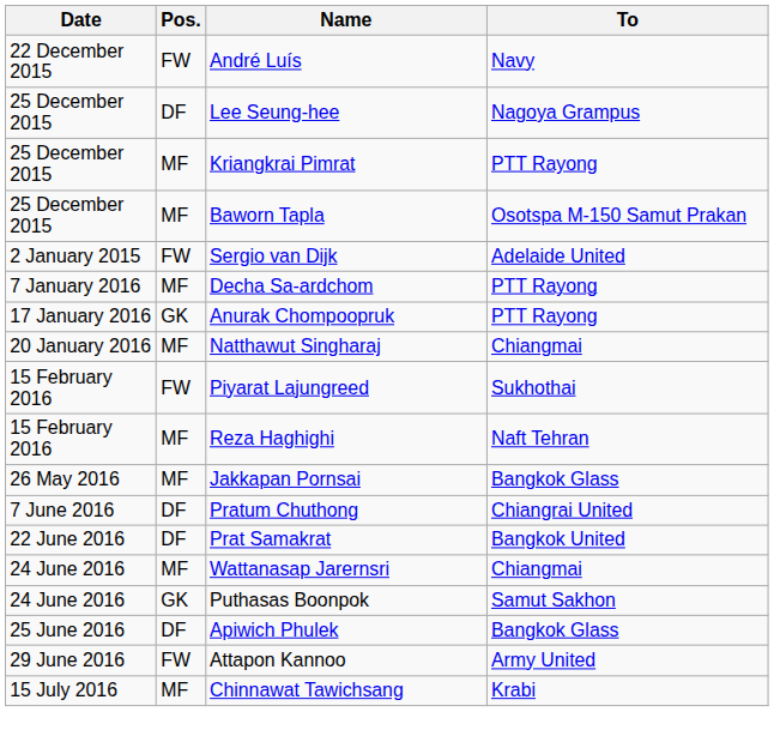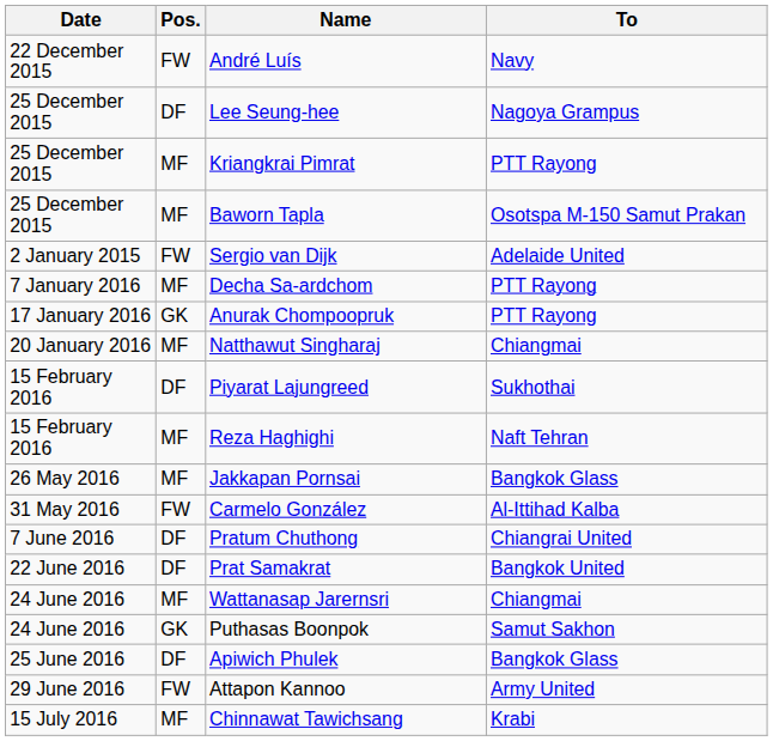 <table class="wikitable">
 <tr>
 <th width="120">Date</th>
 <th>Pos.</th>
 <th width="230">Name</th>
 <th width="230">To</th>
 </tr>
 <tr>
 <td>22 December 2015</td>
 <td>FW</td>
 <td> <a href='#'>André Luís</a></td>
 <td> <a href='#'>Navy</a></td>
 </tr>
 <tr>
 <td>25 December 2015</td>
 <td>DF</td>
 <td> <a href='#'>Lee Seung-hee</a></td>
 <td> <a href='#'>Nagoya Grampus</a></td>
 </tr>
 <tr>
 <td>25 December 2015</td>
 <td>MF</td>
 <td> <a href='#'>Kriangkrai Pimrat</a></td>
 <td> <a href='#'>PTT Rayong</a></td>
 </tr>
 <tr>
 <td>25 December 2015</td>
 <td>MF</td>
 <td> <a href='#'>Baworn Tapla</a></td>
 <td> <a href='#'>Osotspa M-150 Samut Prakan</a></td>
 </tr>
 <tr>
 <td>2 January 2015</td>
 <td>FW</td>
 <td> <a href='#'>Sergio van Dijk</a></td>
 <td> <a href='#'>Adelaide United</a></td>
 </tr>
 <tr>
 <td>7 January 2016</td>
 <td>MF</td>
 <td> <a href='#'>Decha Sa-ardchom</a></td>
 <td> <a href='#'>PTT Rayong</a></td>
 </tr>
 <tr>
 <td>17 January 2016</td>
 <td>GK</td>
 <td> <a href='#'>Anurak Chompoopruk</a></td>
 <td> <a href='#'>PTT Rayong</a></td>
 </tr>
 <tr>
 <td>20 January 2016</td>
 <td>MF</td>
 <td> <a href='#'>Natthawut Singharaj</a></td>
 <td> <a href='#'>Chiangmai</a></td>
 </tr>
 <tr>
 <td>15 February 2016</td>
-<td>FW</td>
+<td>DF</td>
 <td> <a href='#'>Piyarat Lajungreed</a></td>
 <td> <a href='#'>Sukhothai</a></td>
 </tr>
 <tr>
 <td>15 February 2016</td>
 <td>MF</td>
 <td> <a href='#'>Reza Haghighi</a></td>
 <td> <a href='#'>Naft Tehran</a></td>
 </tr>
 <tr>
 <td>26 May 2016</td>
 <td>MF</td>
 <td> <a href='#'>Jakkapan Pornsai</a></td>
 <td> <a href='#'>Bangkok Glass</a></td>
+</tr>
+<tr>
+<td>31 May 2016</td>
+<td>FW</td>
+<td> <a href='#'>Carmelo González</a></td>
+<td> <a href='#'>Al-Ittihad Kalba</a></td>
 </tr>
 <tr>
 <td>7 June 2016</td>
 <td>DF</td>
 <td> <a href='#'>Pratum Chuthong</a></td>
 <td> <a href='#'>Chiangrai United</a></td>
 </tr>
 <tr>
 <td>22 June 2016</td>
 <td>DF</td>
 <td> <a href='#'>Prat Samakrat</a></td>
 <td> <a href='#'>Bangkok United</a></td>
 </tr>
 <tr>
 <td>24 June 2016</td>
 <td>MF</td>
 <td> <a href='#'>Wattanasap Jarernsri</a></td>
 <td> <a href='#'>Chiangmai</a></td>
 </tr>
 <tr>
 <td>24 June 2016</td>
 <td>GK</td>
 <td> Puthasas Boonpok</td>
 <td> <a href='#'>Samut Sakhon</a></td>
 </tr>
 <tr>
 <td>25 June 2016</td>
 <td>DF</td>
 <td> <a href='#'>Apiwich Phulek</a></td>
 <td> <a href='#'>Bangkok Glass</a></td>
 </tr>
 <tr>
 <td>29 June 2016</td>
 <td>FW</td>
 <td> Attapon Kannoo</td>
 <td> <a href='#'>Army United</a></td>
 </tr>
 <tr>
 <td>15 July 2016</td>
 <td>MF</td>
 <td> <a href='#'>Chinnawat Tawichsang</a></td>
 <td> <a href='#'>Krabi</a></td>
 </tr>
 </table>
